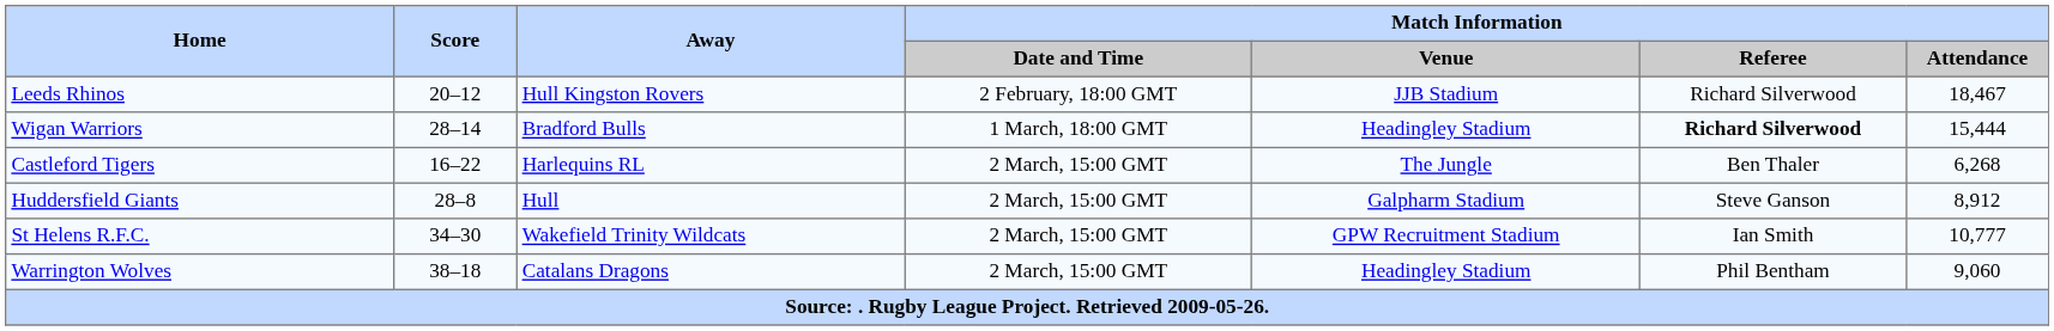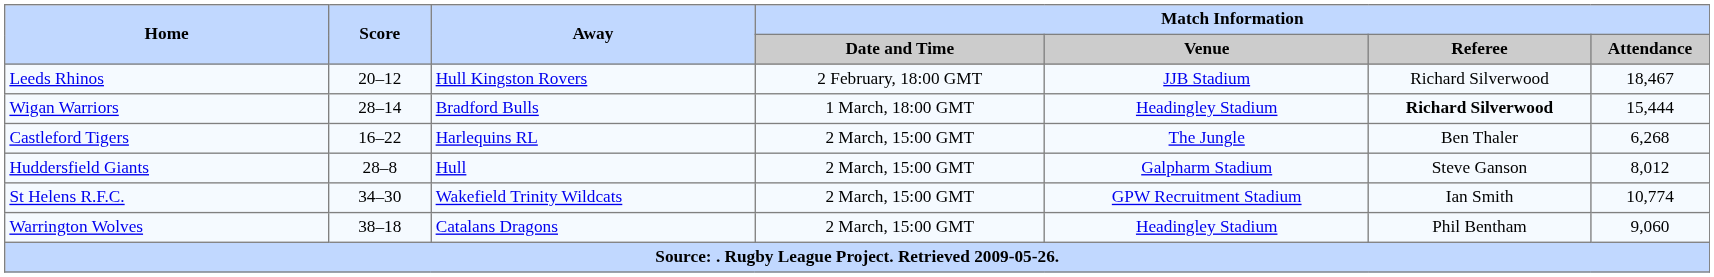 <table border="1" cellpadding="3" cellspacing="0" style="border-collapse:collapse; font-size:80%; text-align:center; width:100%;">
 <tr style="background:#c1d8ff;">
 <th rowspan="2" style="width:19%;">Home</th>
 <th rowspan="2" style="width:6%;">Score</th>
 <th rowspan="2" style="width:19%;">Away</th>
 <th colspan=6>Match Information</th>
 </tr>
 <tr style="background:#ccc;">
 <th width=17%>Date and Time</th>
 <th width=19%>Venue</th>
 <th width=13%>Referee</th>
 <th width=7%>Attendance</th>
 </tr>
 <tr style="background:#f5faff;">
 <td align=left> <a href='#'>Leeds Rhinos</a></td>
 <td>20–12</td>
 <td align=left> <a href='#'>Hull Kingston Rovers</a></td>
 <td>2 February, 18:00 GMT</td>
 <td><a href='#'>JJB Stadium</a></td>
 <td>Richard Silverwood</td>
 <td>18,467</td>
 </tr>
 <tr style="background:#f5faff;">
 <td align=left> <a href='#'>Wigan Warriors</a></td>
 <td>28–14</td>
 <td align=left> <a href='#'>Bradford Bulls</a></td>
 <td>1 March, 18:00 GMT</td>
 <td><a href='#'>Headingley Stadium</a></td>
 <td><strong>Richard Silverwood</strong></td>
 <td>15,444</td>
 </tr>
 <tr style="background:#f5faff;">
 <td align=left> <a href='#'>Castleford Tigers</a></td>
 <td>16–22</td>
 <td align=left> <a href='#'>Harlequins RL</a></td>
 <td>2 March, 15:00 GMT</td>
 <td><a href='#'>The Jungle</a></td>
 <td>Ben Thaler</td>
 <td>6,268</td>
 </tr>
 <tr style="background:#f5faff;">
 <td align=left> <a href='#'>Huddersfield Giants</a></td>
 <td>28–8</td>
 <td align=left> <a href='#'>Hull</a></td>
 <td>2 March, 15:00 GMT</td>
 <td><a href='#'>Galpharm Stadium</a></td>
 <td>Steve Ganson</td>
-<td>8,912</td>
+<td>8,012</td>
 </tr>
 <tr style="background:#f5faff;">
 <td align=left> <a href='#'>St Helens R.F.C.</a></td>
 <td>34–30</td>
 <td align=left> <a href='#'>Wakefield Trinity Wildcats</a></td>
 <td>2 March, 15:00 GMT</td>
 <td><a href='#'>GPW Recruitment Stadium</a></td>
 <td>Ian Smith</td>
-<td>10,777</td>
+<td>10,774</td>
 </tr>
 <tr style="background:#f5faff;">
 <td align=left> <a href='#'>Warrington Wolves</a></td>
 <td>38–18</td>
 <td align=left> <a href='#'>Catalans Dragons</a></td>
 <td>2 March, 15:00 GMT</td>
 <td><a href='#'>Headingley Stadium</a></td>
 <td>Phil Bentham</td>
 <td>9,060</td>
 </tr>
 <tr style="background:#c1d8ff;">
 <th colspan=10>Source: . Rugby League Project. Retrieved 2009-05-26.</th>
 </tr>
 </table>
